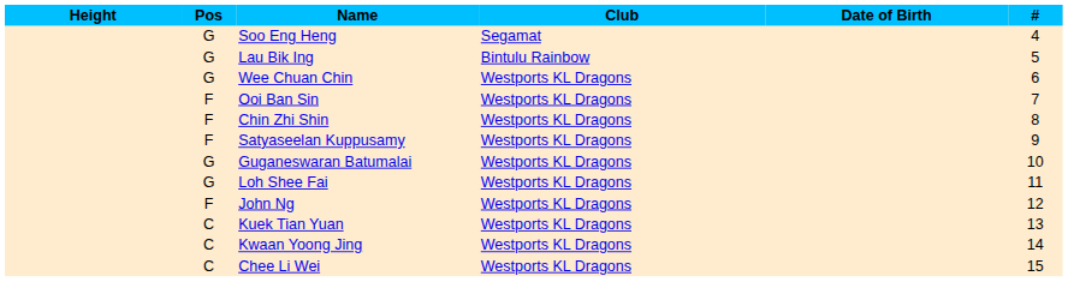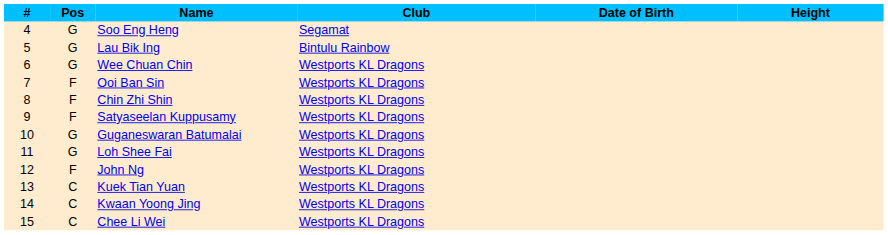 <table border=0 cellpadding=2 cellspacing=0  |- bgcolor=#FFECCE style="text-align:center; font-size:90%;" width=80%>
 <tr bgcolor=#00BFFF>
-<th width=16%>Height</th>
+<th width=5%>#</th>
 <th width=5%>Pos</th>
 <th width=22%>Name</th>
 <th width=26%>Club</th>
 <th width=22%>Date of Birth</th>
-<th width=5%>#</th>
+<th width=16%>Height</th>
 </tr>
 <tr>
-<td></td>
+<td>4</td>
 <td>G</td>
 <td align=left><a href='#'>Soo Eng Heng</a></td>
 <td align=left> <a href='#'>Segamat</a></td>
 <td align=left></td>
-<td>4</td>
+<td></td>
 </tr>
 <tr>
-<td></td>
+<td>5</td>
 <td>G</td>
 <td align=left><a href='#'>Lau Bik Ing</a></td>
 <td align=left> <a href='#'>Bintulu Rainbow</a></td>
 <td align=left></td>
-<td>5</td>
+<td></td>
 </tr>
 <tr>
-<td></td>
+<td>6</td>
 <td>G</td>
 <td align=left><a href='#'>Wee Chuan Chin</a></td>
 <td align=left> <a href='#'>Westports KL Dragons</a></td>
 <td align=left></td>
-<td>6</td>
+<td></td>
 </tr>
 <tr>
-<td></td>
+<td>7</td>
 <td>F</td>
 <td align=left><a href='#'>Ooi Ban Sin</a></td>
 <td align=left> <a href='#'>Westports KL Dragons</a></td>
 <td align=left></td>
-<td>7</td>
+<td></td>
 </tr>
 <tr>
-<td></td>
+<td>8</td>
 <td>F</td>
 <td align=left><a href='#'>Chin Zhi Shin</a></td>
 <td align=left> <a href='#'>Westports KL Dragons</a></td>
 <td align=left></td>
-<td>8</td>
+<td></td>
 </tr>
 <tr>
-<td></td>
+<td>9</td>
 <td>F</td>
 <td align=left><a href='#'>Satyaseelan Kuppusamy</a></td>
 <td align=left> <a href='#'>Westports KL Dragons</a></td>
 <td align=left></td>
-<td>9</td>
+<td></td>
 </tr>
 <tr>
-<td></td>
+<td>10</td>
 <td>G</td>
 <td align=left><a href='#'>Guganeswaran Batumalai</a></td>
 <td align=left> <a href='#'>Westports KL Dragons</a></td>
 <td align=left></td>
-<td>10</td>
+<td></td>
 </tr>
 <tr>
-<td></td>
+<td>11</td>
 <td>G</td>
 <td align=left><a href='#'>Loh Shee Fai</a></td>
 <td align=left> <a href='#'>Westports KL Dragons</a></td>
 <td align=left></td>
-<td>11</td>
+<td></td>
 </tr>
 <tr>
-<td></td>
+<td>12</td>
 <td>F</td>
 <td align=left><a href='#'>John Ng</a></td>
 <td align=left> <a href='#'>Westports KL Dragons</a></td>
 <td align=left></td>
-<td>12</td>
+<td></td>
 </tr>
 <tr>
-<td></td>
+<td>13</td>
 <td>C</td>
 <td align=left><a href='#'>Kuek Tian Yuan</a></td>
 <td align=left> <a href='#'>Westports KL Dragons</a></td>
 <td align=left></td>
-<td>13</td>
+<td></td>
 </tr>
 <tr>
-<td></td>
+<td>14</td>
 <td>C</td>
 <td align=left><a href='#'>Kwaan Yoong Jing</a></td>
 <td align=left> <a href='#'>Westports KL Dragons</a></td>
 <td align=left></td>
-<td>14</td>
+<td></td>
 </tr>
 <tr>
-<td></td>
+<td>15</td>
 <td>C</td>
 <td align=left><a href='#'>Chee Li Wei</a></td>
 <td align=left> <a href='#'>Westports KL Dragons</a></td>
 <td align=left></td>
-<td>15</td>
+<td></td>
 </tr>
 </table>
